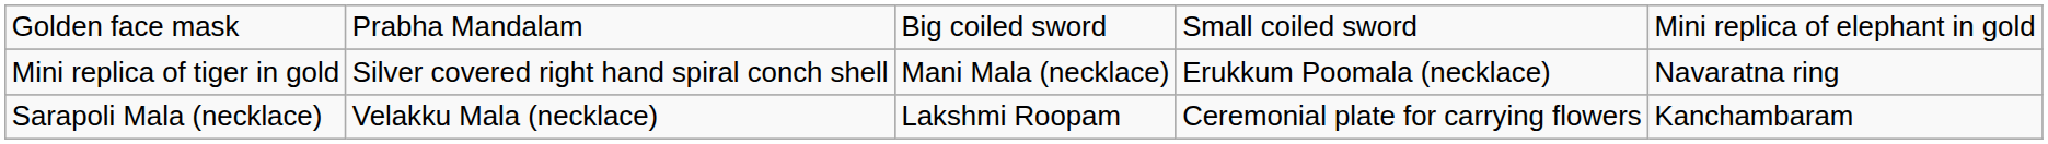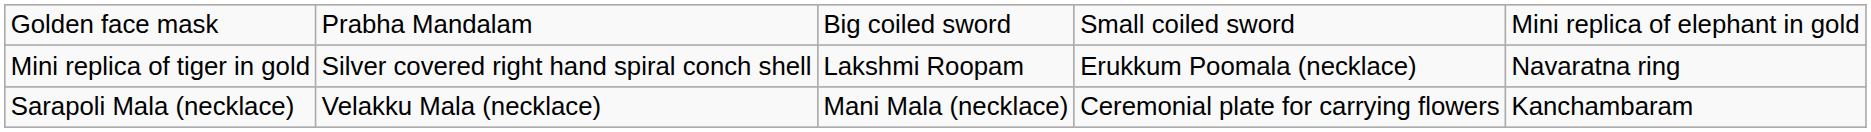 <table class="wikitable sortable">
 <tr>
 <td>Golden face mask</td>
 <td>Prabha Mandalam</td>
 <td>Big coiled sword</td>
 <td>Small coiled sword</td>
 <td>Mini replica of elephant in gold</td>
 </tr>
 <tr>
 <td>Mini replica of tiger in gold</td>
 <td>Silver covered right hand spiral conch shell</td>
-<td>Mani Mala (necklace)</td>
+<td>Lakshmi Roopam</td>
 <td>Erukkum Poomala (necklace)</td>
 <td>Navaratna ring</td>
 </tr>
 <tr>
 <td>Sarapoli Mala (necklace)</td>
 <td>Velakku Mala (necklace)</td>
-<td>Lakshmi Roopam</td>
+<td>Mani Mala (necklace)</td>
 <td>Ceremonial plate for carrying flowers</td>
 <td>Kanchambaram</td>
 </tr>
 </table>
